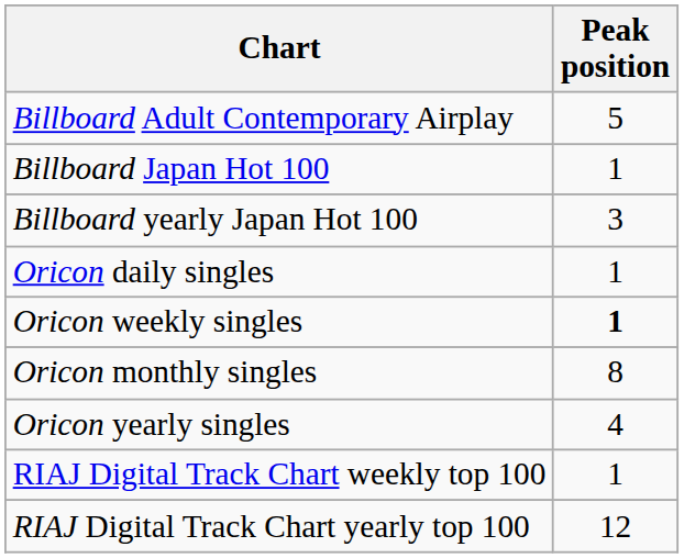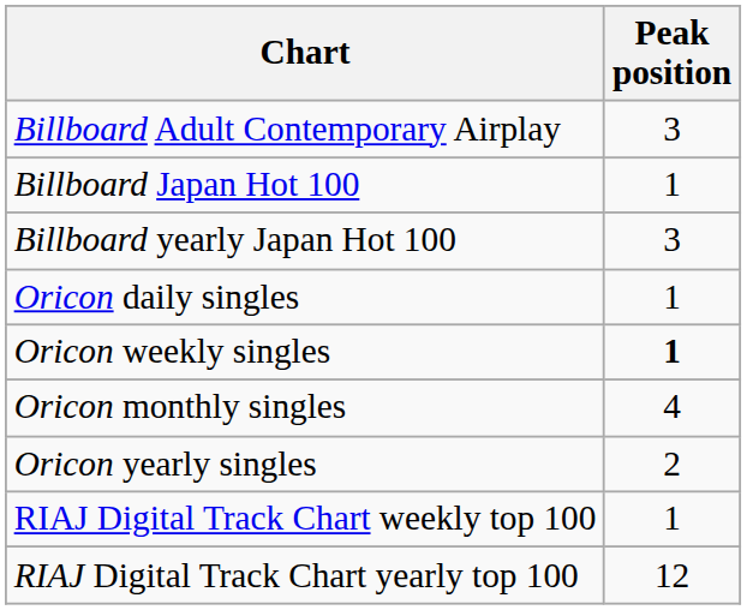 <table class="wikitable sortable">
 <tr>
 <th>Chart</th>
 <th>Peak<br>position</th>
 </tr>
 <tr>
 <td><em><a href='#'>Billboard</a></em> <a href='#'>Adult Contemporary</a> Airplay</td>
-<td align="center">5</td>
+<td align="center">3</td>
 </tr>
 <tr>
 <td><em>Billboard</em> <a href='#'>Japan Hot 100</a></td>
 <td align="center">1</td>
 </tr>
 <tr>
 <td><em>Billboard</em> yearly Japan Hot 100</td>
 <td align="center">3</td>
 </tr>
 <tr>
 <td><em><a href='#'>Oricon</a></em> daily singles</td>
 <td align="center">1</td>
 </tr>
 <tr>
 <td><em>Oricon</em> weekly singles</td>
 <td align="center"><strong>1</strong></td>
 </tr>
 <tr>
 <td><em>Oricon</em> monthly singles</td>
-<td align="center">8</td>
+<td align="center">4</td>
 </tr>
 <tr>
 <td><em>Oricon</em> yearly singles</td>
-<td align="center">4</td>
+<td align="center">2</td>
 </tr>
 <tr>
 <td><a href='#'>RIAJ Digital Track Chart</a> weekly top 100</td>
 <td align="center">1</td>
 </tr>
 <tr>
 <td><em>RIAJ</em> Digital Track Chart yearly top 100</td>
 <td align="center">12</td>
 </tr>
 </table>
